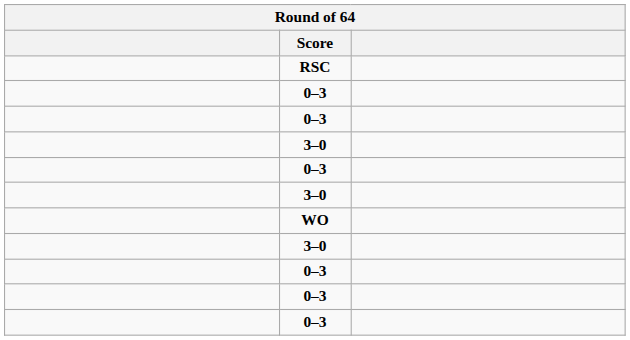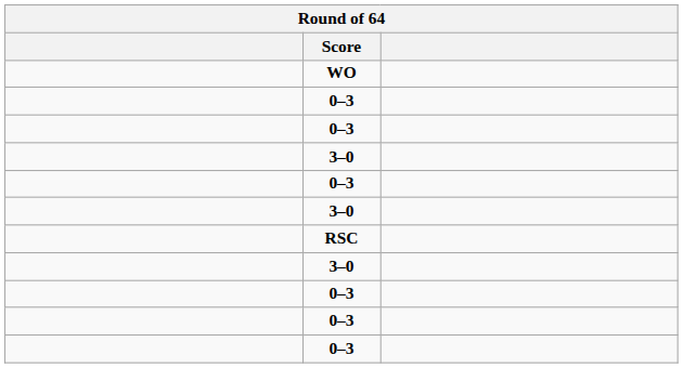 <table class="wikitable" style="text-align: center; font-size:90% ">
 <tr>
 <th colspan=3>Round of 64</th>
 </tr>
 <tr>
 <th align="right" width="250"></th>
 <th width="60">Score</th>
 <th align="left" width="250"></th>
 </tr>
 <tr>
 <td align=left><strong></strong></td>
-<td align=center><strong>RSC</strong></td>
+<td align=center><strong>WO</strong></td>
 <td align=left></td>
 </tr>
 <tr>
 <td align=left></td>
 <td align=center><strong>0–3</strong></td>
 <td align=left><strong></strong></td>
 </tr>
 <tr>
 <td align=left></td>
 <td align=center><strong>0–3</strong></td>
 <td align=left><strong></strong></td>
 </tr>
 <tr>
 <td align=left><strong></strong></td>
 <td align=center><strong>3–0</strong></td>
 <td align=left></td>
 </tr>
 <tr>
 <td align=left></td>
 <td align=center><strong>0–3</strong></td>
 <td align=left><strong></strong></td>
 </tr>
 <tr>
 <td align=left><strong></strong></td>
 <td align=center><strong>3–0</strong></td>
 <td align=left></td>
 </tr>
 <tr>
 <td align=left><strong></strong></td>
-<td align=center><strong>WO</strong></td>
+<td align=center><strong>RSC</strong></td>
 <td align=left></td>
 </tr>
 <tr>
 <td align=left><strong></strong></td>
 <td align=center><strong>3–0</strong></td>
 <td align=left></td>
 </tr>
 <tr>
 <td align=left></td>
 <td align=center><strong>0–3</strong></td>
 <td align=left><strong></strong></td>
 </tr>
 <tr>
 <td align=left></td>
 <td align=center><strong>0–3</strong></td>
 <td align=left><strong></strong></td>
 </tr>
 <tr>
 <td align=left></td>
 <td align=center><strong>0–3</strong></td>
 <td align=left><strong></strong></td>
 </tr>
 </table>
